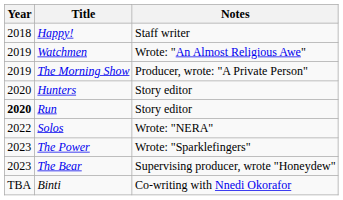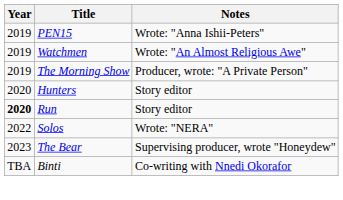 <table class="wikitable plainrowheaders sortable">
 <tr>
 <th style="width:33px;">Year</th>
 <th>Title</th>
 <th class="unsortable">Notes</th>
 </tr>
 <tr>
-<td>2018</td>
-<td><em><a href='#'>Happy!</a></em></td>
-<td>Staff writer</td>
+<td>2019</td>
+<td><em><a href='#'>PEN15</a></em></td>
+<td>Wrote: "Anna Ishii-Peters"</td>
 </tr>
 <tr>
 <td>2019</td>
 <td><em><a href='#'>Watchmen</a></em></td>
 <td>Wrote: "<a href='#'>An Almost Religious Awe</a>"</td>
 </tr>
 <tr>
 <td>2019</td>
 <td><em><a href='#'>The Morning Show</a></em></td>
 <td>Producer, wrote: "A Private Person"</td>
 </tr>
 <tr>
 <td>2020</td>
 <td><em><a href='#'>Hunters</a></em></td>
 <td>Story editor</td>
 </tr>
 <tr>
 <td><strong>2020</strong></td>
 <td><em><a href='#'>Run</a></em></td>
 <td>Story editor</td>
 </tr>
 <tr>
 <td>2022</td>
 <td><em><a href='#'>Solos</a></em></td>
 <td>Wrote: "NERA"</td>
 </tr>
 <tr>
 <td>2023</td>
-<td><em><a href='#'>The Power</a></em></td>
-<td>Wrote: "Sparklefingers"</td>
-</tr>
-<tr>
-<td>2023</td>
 <td><em><a href='#'>The Bear</a></em></td>
 <td>Supervising producer, wrote "Honeydew"</td>
 </tr>
 <tr>
 <td>TBA</td>
 <td><em>Binti</em></td>
 <td>Co-writing with <a href='#'>Nnedi Okorafor</a></td>
 </tr>
 </table>
